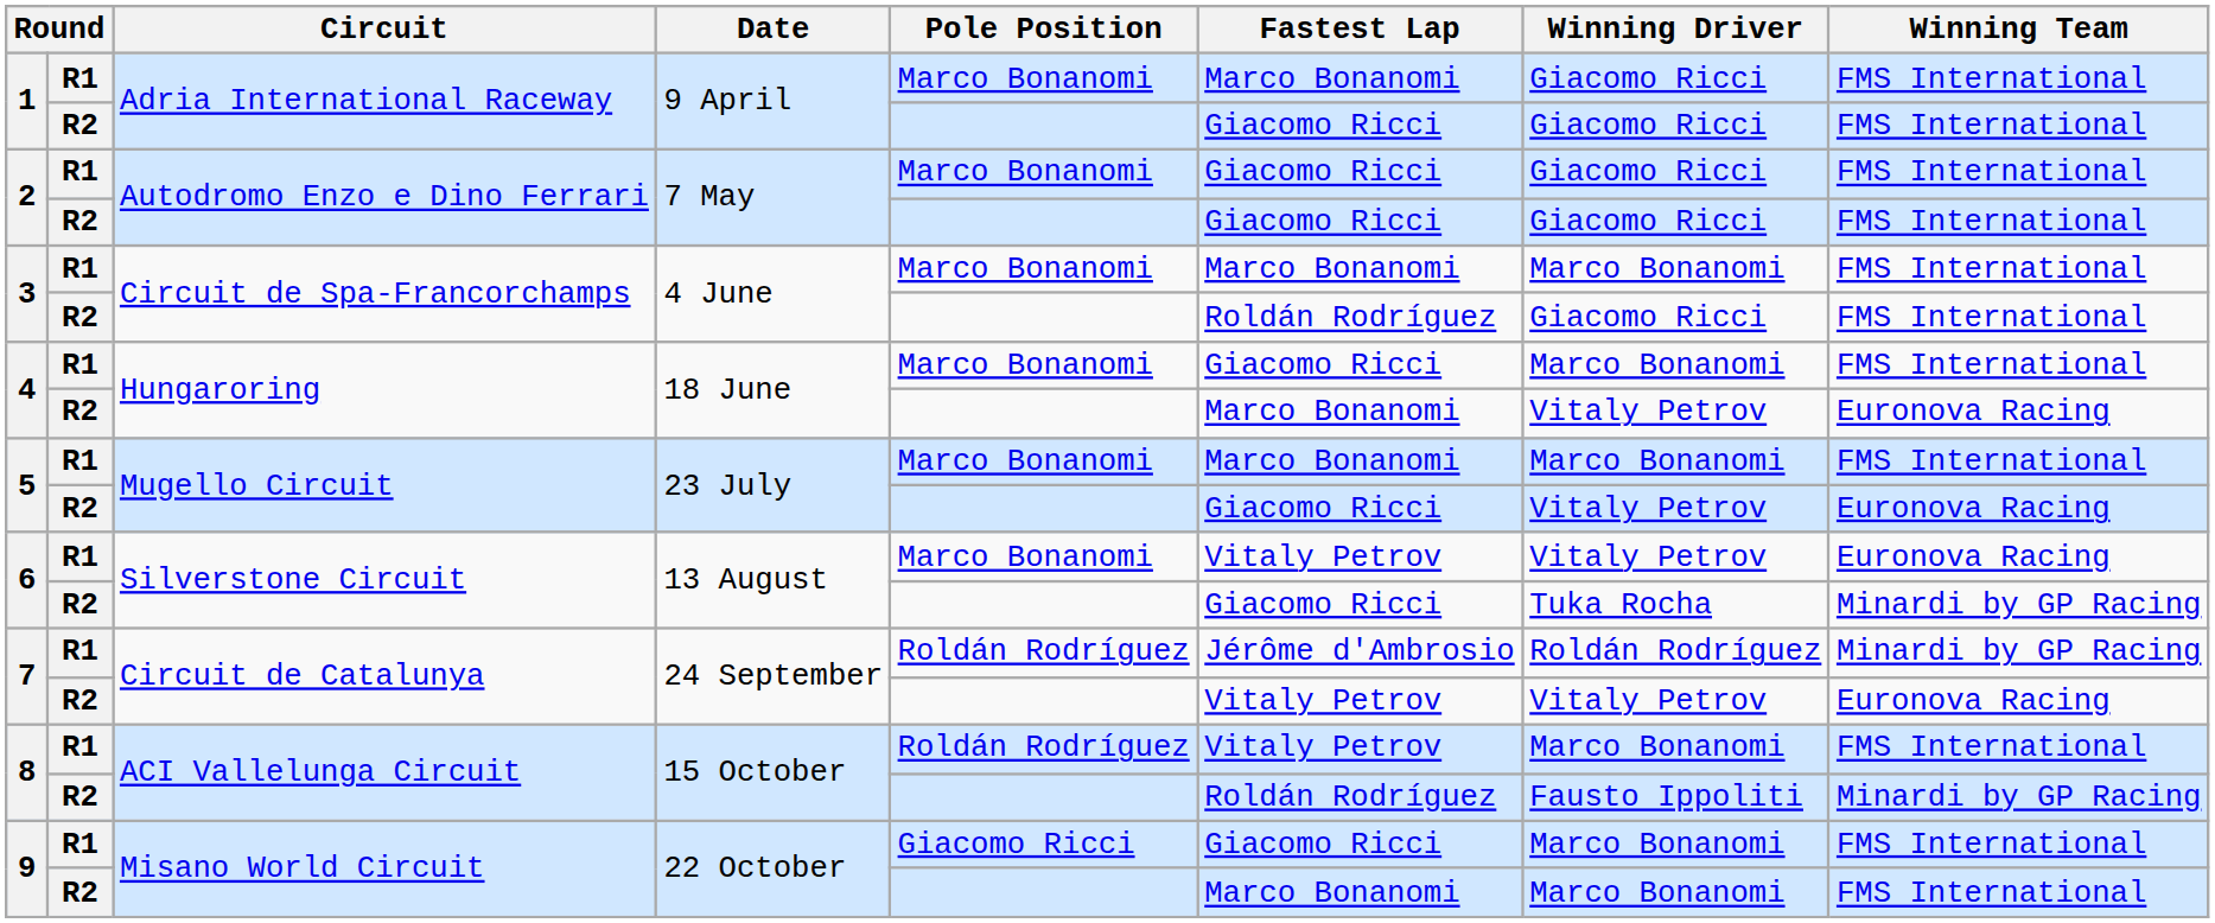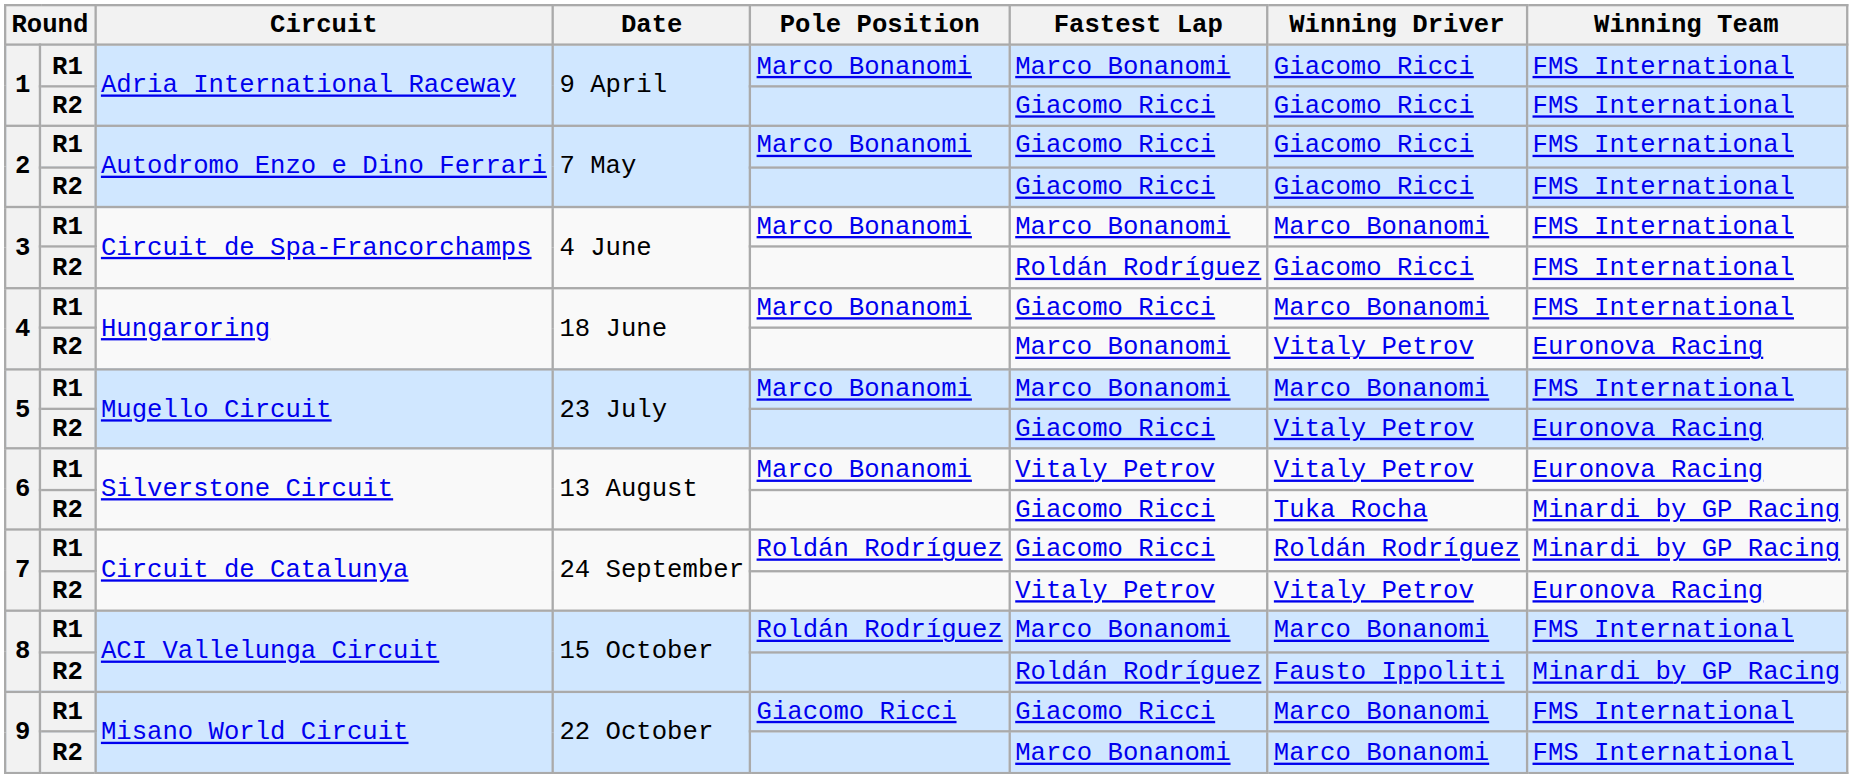 <table class="wikitable" style="font-size:85%">
 <tr>
 <th colspan=2>Round</th>
 <th>Circuit</th>
 <th>Date</th>
 <th>Pole Position</th>
 <th>Fastest Lap</th>
 <th>Winning Driver</th>
 <th>Winning Team</th>
 </tr>
 <tr style="background:#D0E7FF;">
 <th rowspan=2>1</th>
 <th>R1</th>
 <td rowspan=2> <a href='#'>Adria International Raceway</a></td>
 <td rowspan=2>9 April</td>
 <td> <a href='#'>Marco Bonanomi</a></td>
 <td> <a href='#'>Marco Bonanomi</a></td>
 <td> <a href='#'>Giacomo Ricci</a></td>
 <td> <a href='#'>FMS International</a></td>
 </tr>
 <tr style="background:#D0E7FF;">
 <th>R2</th>
 <td></td>
 <td> <a href='#'>Giacomo Ricci</a></td>
 <td> <a href='#'>Giacomo Ricci</a></td>
 <td> <a href='#'>FMS International</a></td>
 </tr>
 <tr style="background:#D0E7FF;">
 <th rowspan=2>2</th>
 <th>R1</th>
 <td rowspan=2 nowrap> <a href='#'>Autodromo Enzo e Dino Ferrari</a></td>
 <td rowspan=2>7 May</td>
 <td> <a href='#'>Marco Bonanomi</a></td>
 <td> <a href='#'>Giacomo Ricci</a></td>
 <td> <a href='#'>Giacomo Ricci</a></td>
 <td> <a href='#'>FMS International</a></td>
 </tr>
 <tr style="background:#D0E7FF;">
 <th>R2</th>
 <td></td>
 <td> <a href='#'>Giacomo Ricci</a></td>
 <td> <a href='#'>Giacomo Ricci</a></td>
 <td> <a href='#'>FMS International</a></td>
 </tr>
 <tr>
 <th rowspan=2>3</th>
 <th>R1</th>
 <td rowspan=2> <a href='#'>Circuit de Spa-Francorchamps</a></td>
 <td rowspan=2>4 June</td>
 <td> <a href='#'>Marco Bonanomi</a></td>
 <td> <a href='#'>Marco Bonanomi</a></td>
 <td> <a href='#'>Marco Bonanomi</a></td>
 <td> <a href='#'>FMS International</a></td>
 </tr>
 <tr>
 <th>R2</th>
 <td></td>
 <td> <a href='#'>Roldán Rodríguez</a></td>
 <td> <a href='#'>Giacomo Ricci</a></td>
 <td> <a href='#'>FMS International</a></td>
 </tr>
 <tr>
 <th rowspan=2>4</th>
 <th>R1</th>
 <td rowspan=2> <a href='#'>Hungaroring</a></td>
 <td rowspan=2>18 June</td>
 <td> <a href='#'>Marco Bonanomi</a></td>
 <td> <a href='#'>Giacomo Ricci</a></td>
 <td> <a href='#'>Marco Bonanomi</a></td>
 <td> <a href='#'>FMS International</a></td>
 </tr>
 <tr>
 <th>R2</th>
 <td></td>
 <td> <a href='#'>Marco Bonanomi</a></td>
 <td> <a href='#'>Vitaly Petrov</a></td>
 <td> <a href='#'>Euronova Racing</a></td>
 </tr>
 <tr style="background:#D0E7FF;">
 <th rowspan=2>5</th>
 <th>R1</th>
 <td rowspan=2> <a href='#'>Mugello Circuit</a></td>
 <td rowspan=2>23 July</td>
 <td> <a href='#'>Marco Bonanomi</a></td>
 <td> <a href='#'>Marco Bonanomi</a></td>
 <td> <a href='#'>Marco Bonanomi</a></td>
 <td> <a href='#'>FMS International</a></td>
 </tr>
 <tr style="background:#D0E7FF;">
 <th>R2</th>
 <td></td>
 <td> <a href='#'>Giacomo Ricci</a></td>
 <td> <a href='#'>Vitaly Petrov</a></td>
 <td> <a href='#'>Euronova Racing</a></td>
 </tr>
 <tr>
 <th rowspan=2>6</th>
 <th>R1</th>
 <td rowspan=2> <a href='#'>Silverstone Circuit</a></td>
 <td rowspan=2>13 August</td>
 <td> <a href='#'>Marco Bonanomi</a></td>
 <td> <a href='#'>Vitaly Petrov</a></td>
 <td> <a href='#'>Vitaly Petrov</a></td>
 <td> <a href='#'>Euronova Racing</a></td>
 </tr>
 <tr>
 <th>R2</th>
 <td></td>
 <td> <a href='#'>Giacomo Ricci</a></td>
 <td> <a href='#'>Tuka Rocha</a></td>
 <td> <a href='#'>Minardi by GP Racing</a></td>
 </tr>
 <tr>
 <th rowspan=2>7</th>
 <th>R1</th>
 <td rowspan=2> <a href='#'>Circuit de Catalunya</a></td>
 <td rowspan=2 nowrap>24 September</td>
 <td nowrap> <a href='#'>Roldán Rodríguez</a></td>
-<td nowrap> <a href='#'>Jérôme d'Ambrosio</a></td>
+<td> <a href='#'>Giacomo Ricci</a></td>
 <td nowrap> <a href='#'>Roldán Rodríguez</a></td>
 <td nowrap> <a href='#'>Minardi by GP Racing</a></td>
 </tr>
 <tr>
 <th>R2</th>
 <td></td>
 <td> <a href='#'>Vitaly Petrov</a></td>
 <td> <a href='#'>Vitaly Petrov</a></td>
 <td> <a href='#'>Euronova Racing</a></td>
 </tr>
 <tr style="background:#D0E7FF;">
 <th rowspan=2>8</th>
 <th>R1</th>
 <td rowspan=2> <a href='#'>ACI Vallelunga Circuit</a></td>
 <td rowspan=2>15 October</td>
 <td> <a href='#'>Roldán Rodríguez</a></td>
-<td> <a href='#'>Vitaly Petrov</a></td>
+<td> <a href='#'>Marco Bonanomi</a></td>
 <td> <a href='#'>Marco Bonanomi</a></td>
 <td> <a href='#'>FMS International</a></td>
 </tr>
 <tr style="background:#D0E7FF;">
 <th>R2</th>
 <td></td>
 <td> <a href='#'>Roldán Rodríguez</a></td>
 <td> <a href='#'>Fausto Ippoliti</a></td>
 <td> <a href='#'>Minardi by GP Racing</a></td>
 </tr>
 <tr style="background:#D0E7FF;">
 <th rowspan=2>9</th>
 <th>R1</th>
 <td rowspan=2> <a href='#'>Misano World Circuit</a></td>
 <td rowspan=2>22 October</td>
 <td> <a href='#'>Giacomo Ricci</a></td>
 <td> <a href='#'>Giacomo Ricci</a></td>
 <td> <a href='#'>Marco Bonanomi</a></td>
 <td> <a href='#'>FMS International</a></td>
 </tr>
 <tr style="background:#D0E7FF;">
 <th>R2</th>
 <td></td>
 <td> <a href='#'>Marco Bonanomi</a></td>
 <td> <a href='#'>Marco Bonanomi</a></td>
 <td> <a href='#'>FMS International</a></td>
 </tr>
 </table>
